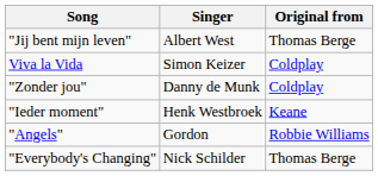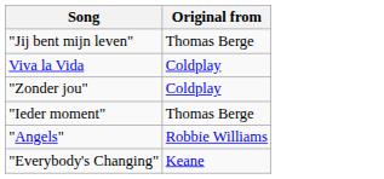 <table class="wikitable">
 <tr>
 <th>Song</th>
-<th>Singer</th>
 <th>Original from</th>
 </tr>
 <tr>
 <td>"Jij bent mijn leven"</td>
-<td>Albert West</td>
 <td>Thomas Berge</td>
 </tr>
 <tr>
 <td><a href='#'>Viva la Vida</a></td>
-<td>Simon Keizer</td>
 <td><a href='#'>Coldplay</a></td>
 </tr>
 <tr>
 <td>"Zonder jou"</td>
-<td>Danny de Munk</td>
 <td><a href='#'>Coldplay</a></td>
 </tr>
 <tr>
 <td>"Ieder moment"</td>
-<td>Henk Westbroek</td>
-<td><a href='#'>Keane</a></td>
+<td>Thomas Berge</td>
 </tr>
 <tr>
 <td>"<a href='#'>Angels</a>"</td>
-<td>Gordon</td>
 <td><a href='#'>Robbie Williams</a></td>
 </tr>
 <tr>
 <td>"Everybody's Changing"</td>
-<td>Nick Schilder</td>
-<td>Thomas Berge</td>
+<td><a href='#'>Keane</a></td>
 </tr>
 </table>
